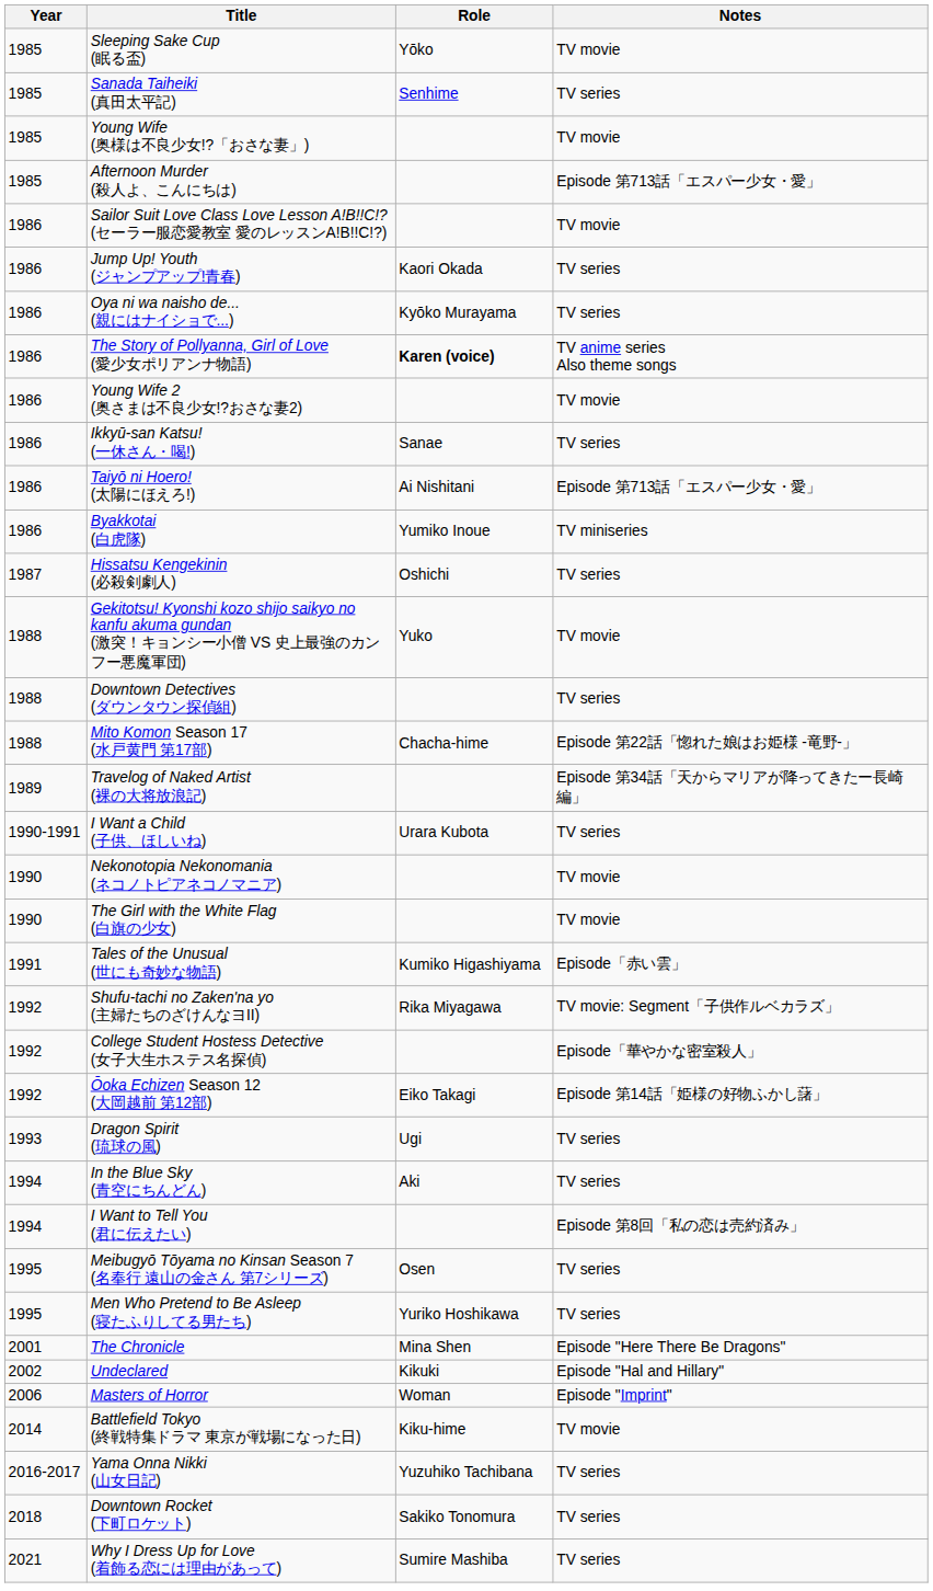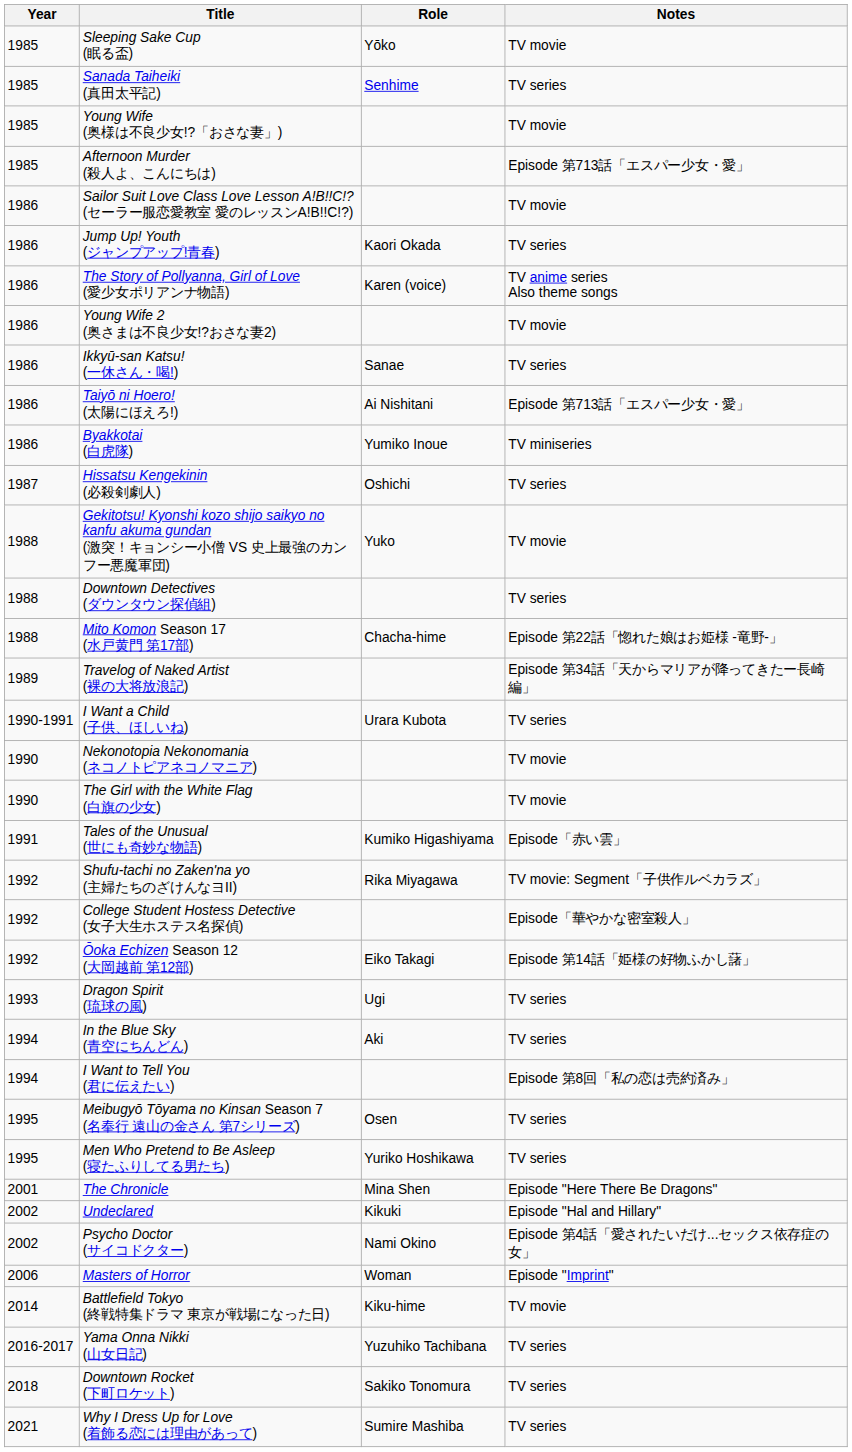 <table class="wikitable">
 <tr>
 <th width="80">Year</th>
 <th width="320">Title</th>
 <th width="160">Role</th>
 <th width="390">Notes</th>
 </tr>
 <tr>
 <td>1985</td>
 <td><em>Sleeping Sake Cup</em><br>(眠る盃)</td>
 <td>Yōko</td>
 <td>TV movie</td>
 </tr>
 <tr>
 <td>1985</td>
 <td><em><a href='#'>Sanada Taiheiki</a></em><br>(真田太平記)</td>
 <td><a href='#'>Senhime</a></td>
 <td>TV series</td>
 </tr>
 <tr>
 <td>1985</td>
 <td><em>Young Wife</em> <br>(奥様は不良少女!?「おさな妻」)</td>
 <td></td>
 <td>TV movie</td>
 </tr>
 <tr>
 <td>1985</td>
 <td><em>Afternoon Murder</em><br>(殺人よ、こんにちは)</td>
 <td></td>
 <td>Episode 第713話「エスパー少女・愛」</td>
 </tr>
 <tr>
 <td>1986</td>
 <td><em>Sailor Suit Love Class Love Lesson A!B!!C!?</em><br>(セーラー服恋愛教室 愛のレッスンA!B!!C!?)</td>
 <td></td>
 <td>TV movie</td>
 </tr>
 <tr>
 <td>1986</td>
 <td><em>Jump Up! Youth</em><br>(<a href='#'>ジャンプアップ!青春</a>)</td>
 <td>Kaori Okada</td>
 <td>TV series</td>
 </tr>
 <tr>
 <td>1986</td>
-<td><em>Oya ni wa naisho de...</em><br>(<a href='#'>親にはナイショで...</a>)</td>
-<td>Kyōko Murayama</td>
-<td>TV series</td>
-</tr>
-<tr>
-<td>1986</td>
 <td><em><a href='#'>The Story of Pollyanna, Girl of Love</a></em><br>(愛少女ポリアンナ物語)</td>
-<td><strong>Karen (voice)</strong></td>
+<td>Karen (voice)</td>
 <td>TV <a href='#'>anime</a> series<br>Also theme songs</td>
 </tr>
 <tr>
 <td>1986</td>
 <td><em>Young Wife 2</em><br>(奥さまは不良少女!?おさな妻2)</td>
 <td></td>
 <td>TV movie</td>
 </tr>
 <tr>
 <td>1986</td>
 <td><em>Ikkyū-san Katsu!</em><br>(<a href='#'>一休さん・喝!</a>)</td>
 <td>Sanae</td>
 <td>TV series</td>
 </tr>
 <tr>
 <td>1986</td>
 <td><em><a href='#'>Taiyō ni Hoero!</a></em><br>(太陽にほえろ!)</td>
 <td>Ai Nishitani</td>
 <td>Episode 第713話「エスパー少女・愛」</td>
 </tr>
 <tr>
 <td>1986</td>
 <td><em><a href='#'>Byakkotai</a></em><br>(<a href='#'>白虎隊</a>)</td>
 <td>Yumiko Inoue</td>
 <td>TV miniseries</td>
 </tr>
 <tr>
 <td>1987</td>
 <td><em><a href='#'>Hissatsu Kengekinin</a></em><br>(必殺剣劇人)</td>
 <td>Oshichi</td>
 <td>TV series</td>
 </tr>
 <tr>
 <td>1988</td>
 <td><em><a href='#'>Gekitotsu! Kyonshi kozo shijo saikyo no kanfu akuma gundan</a></em><br>(激突！キョンシー小僧 VS 史上最強のカンフー悪魔軍団)</td>
 <td>Yuko</td>
 <td>TV movie</td>
 </tr>
 <tr>
 <td>1988</td>
 <td><em>Downtown Detectives</em><br>(<a href='#'>ダウンタウン探偵組</a>)</td>
 <td></td>
 <td>TV series</td>
 </tr>
 <tr>
 <td>1988</td>
 <td><em><a href='#'>Mito Komon</a></em> Season 17<br>(<a href='#'>水戸黄門 第17部</a>)</td>
 <td>Chacha-hime</td>
 <td>Episode 第22話「惚れた娘はお姫様 -竜野-」</td>
 </tr>
 <tr>
 <td>1989</td>
 <td><em>Travelog of Naked Artist</em><br>(<a href='#'>裸の大将放浪記</a>)</td>
 <td></td>
 <td>Episode 第34話「天からマリアが降ってきたー長崎編」</td>
 </tr>
 <tr>
 <td>1990-1991</td>
 <td><em>I Want a Child</em><br>(<a href='#'>子供、ほしいね</a>)</td>
 <td>Urara Kubota</td>
 <td>TV series</td>
 </tr>
 <tr>
 <td>1990</td>
 <td><em>Nekonotopia Nekonomania</em><br>(<a href='#'>ネコノトピアネコノマニア</a>)</td>
 <td></td>
 <td>TV movie</td>
 </tr>
 <tr>
 <td>1990</td>
 <td><em>The Girl with the White Flag</em><br>(<a href='#'>白旗の少女</a>)</td>
 <td></td>
 <td>TV movie</td>
 </tr>
 <tr>
 <td>1991</td>
 <td><em>Tales of the Unusual</em><br>(<a href='#'>世にも奇妙な物語</a>)</td>
 <td>Kumiko Higashiyama</td>
 <td>Episode「赤い雲」</td>
 </tr>
 <tr>
 <td>1992</td>
 <td><em>Shufu-tachi no Zaken'na yo</em><br>(主婦たちのざけんなヨII)</td>
 <td>Rika Miyagawa</td>
 <td>TV movie: Segment「子供作ルベカラズ」</td>
 </tr>
 <tr>
 <td>1992</td>
 <td><em>College Student Hostess Detective</em><br>(女子大生ホステス名探偵)</td>
 <td></td>
 <td>Episode「華やかな密室殺人」</td>
 </tr>
 <tr>
 <td>1992</td>
 <td><em><a href='#'>Ōoka Echizen</a></em> Season 12<br>(<a href='#'>大岡越前 第12部</a>)</td>
 <td>Eiko Takagi</td>
 <td>Episode 第14話「姫様の好物ふかし藷」</td>
 </tr>
 <tr>
 <td>1993</td>
 <td><em>Dragon Spirit</em><br>(<a href='#'>琉球の風</a>)</td>
 <td>Ugi</td>
 <td>TV series</td>
 </tr>
 <tr>
 <td>1994</td>
 <td><em>In the Blue Sky</em><br>(<a href='#'>青空にちんどん</a>)</td>
 <td>Aki</td>
 <td>TV series</td>
 </tr>
 <tr>
 <td>1994</td>
 <td><em>I Want to Tell You</em><br>(<a href='#'>君に伝えたい</a>)</td>
 <td></td>
 <td>Episode 第8回「私の恋は売約済み」</td>
 </tr>
 <tr>
 <td>1995</td>
 <td><em>Meibugyō Tōyama no Kinsan</em> Season 7<br>(<a href='#'>名奉行 遠山の金さん 第7シリーズ</a>)</td>
 <td>Osen</td>
 <td>TV series</td>
 </tr>
 <tr>
 <td>1995</td>
 <td><em>Men Who Pretend to Be Asleep</em><br>(<a href='#'>寝たふりしてる男たち</a>)</td>
 <td>Yuriko Hoshikawa</td>
 <td>TV series</td>
 </tr>
 <tr>
 <td>2001</td>
 <td><em><a href='#'>The Chronicle</a></em></td>
 <td>Mina Shen</td>
 <td>Episode "Here There Be Dragons"</td>
 </tr>
 <tr>
 <td>2002</td>
 <td><em><a href='#'>Undeclared</a></em></td>
 <td>Kikuki</td>
 <td>Episode "Hal and Hillary"</td>
 </tr>
 <tr>
+<td>2002</td>
+<td><em>Psycho Doctor</em><br>(<a href='#'>サイコドクター</a>)</td>
+<td>Nami Okino</td>
+<td>Episode 第4話「愛されたいだけ...セックス依存症の女」</td>
+</tr>
+<tr>
 <td>2006</td>
 <td><em><a href='#'>Masters of Horror</a></em></td>
 <td>Woman</td>
 <td>Episode "<a href='#'>Imprint</a>"</td>
 </tr>
 <tr>
 <td>2014</td>
 <td><em>Battlefield Tokyo</em><br>(終戦特集ドラマ 東京が戦場になった日)</td>
 <td>Kiku-hime</td>
 <td>TV movie</td>
 </tr>
 <tr>
 <td>2016-2017</td>
 <td><em>Yama Onna Nikki</em><br>(<a href='#'>山女日記</a>)</td>
 <td>Yuzuhiko Tachibana</td>
 <td>TV series</td>
 </tr>
 <tr>
 <td>2018</td>
 <td><em>Downtown Rocket</em><br>(<a href='#'>下町ロケット</a>)</td>
 <td>Sakiko Tonomura</td>
 <td>TV series</td>
 </tr>
 <tr>
 <td>2021</td>
 <td><em>Why I Dress Up for Love</em><br>(<a href='#'>着飾る恋には理由があって</a>)</td>
 <td>Sumire Mashiba</td>
 <td>TV series</td>
 </tr>
 </table>
